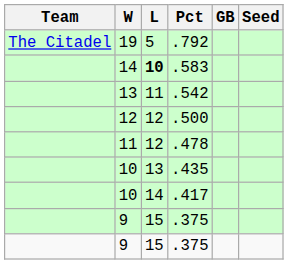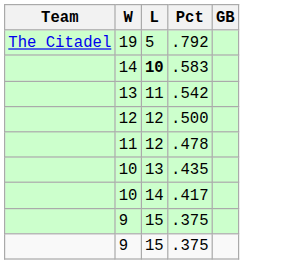 <table class="wikitable">
 <tr>
 <th>Team</th>
 <th>W</th>
 <th>L</th>
 <th>Pct</th>
 <th>GB</th>
-<th>Seed</th>
 </tr>
 <tr bgcolor="#ccffcc">
 <td><a href='#'>The Citadel</a></td>
 <td>19</td>
 <td>5</td>
 <td>.792</td>
-<td></td>
 <td></td>
 </tr>
 <tr bgcolor="#ccffcc">
 <td></td>
 <td>14</td>
 <td><strong>10</strong></td>
 <td>.583</td>
 <td></td>
-<td></td>
 </tr>
 <tr bgcolor="#ccffcc">
 <td></td>
 <td>13</td>
 <td>11</td>
 <td>.542</td>
-<td></td>
 <td></td>
 </tr>
 <tr bgcolor="#ccffcc">
 <td></td>
 <td>12</td>
 <td>12</td>
 <td>.500</td>
 <td></td>
-<td></td>
 </tr>
 <tr bgcolor="#ccffcc">
 <td></td>
 <td>11</td>
 <td>12</td>
 <td>.478</td>
-<td></td>
 <td></td>
 </tr>
 <tr bgcolor="#ccffcc">
 <td></td>
 <td>10</td>
 <td>13</td>
 <td>.435</td>
 <td></td>
-<td></td>
 </tr>
 <tr bgcolor="#ccffcc">
 <td></td>
 <td>10</td>
 <td>14</td>
 <td>.417</td>
-<td></td>
 <td></td>
 </tr>
 <tr bgcolor="#ccffcc">
 <td></td>
 <td>9</td>
 <td>15</td>
 <td>.375</td>
 <td></td>
-<td></td>
 </tr>
 <tr>
 <td></td>
 <td>9</td>
 <td>15</td>
 <td>.375</td>
 <td></td>
-<td></td>
 </tr>
 </table>
